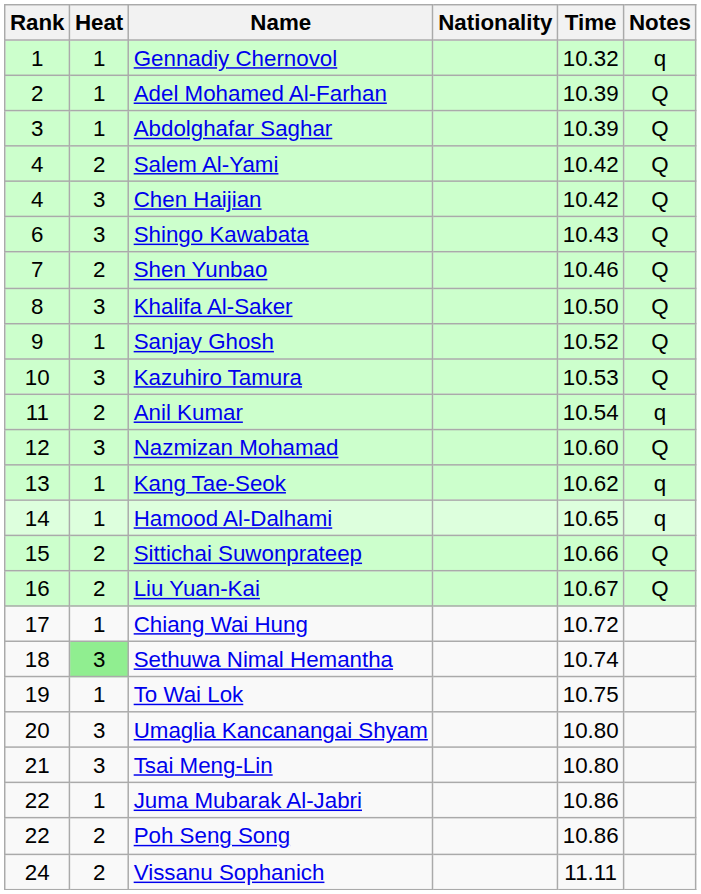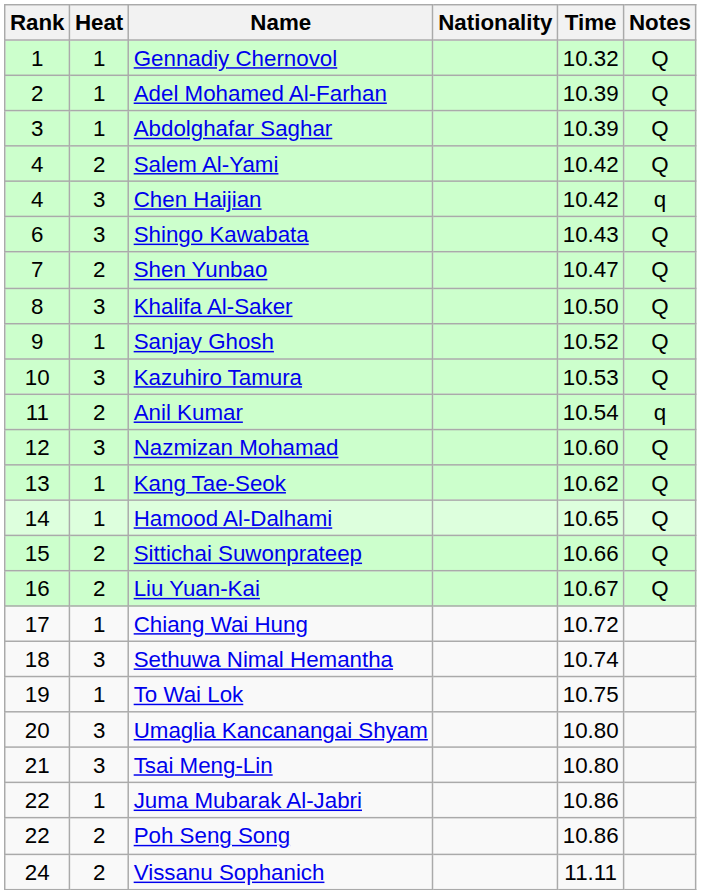 <table class="wikitable sortable" style="text-align:center; font-size:95%">
 <tr>
 <th>Rank</th>
 <th>Heat</th>
 <th>Name</th>
 <th>Nationality</th>
 <th>Time</th>
 <th>Notes</th>
 </tr>
 <tr bgcolor=ccffcc>
 <td>1</td>
 <td>1</td>
 <td align=left><a href='#'>Gennadiy Chernovol</a></td>
 <td align=left></td>
 <td>10.32</td>
-<td>q</td>
+<td>Q</td>
 </tr>
 <tr bgcolor=ccffcc>
 <td>2</td>
 <td>1</td>
 <td align=left><a href='#'>Adel Mohamed Al-Farhan</a></td>
 <td align=left></td>
 <td>10.39</td>
 <td>Q</td>
 </tr>
 <tr bgcolor=ccffcc>
 <td>3</td>
 <td>1</td>
 <td align=left><a href='#'>Abdolghafar Saghar</a></td>
 <td align=left></td>
 <td>10.39</td>
 <td>Q</td>
 </tr>
 <tr bgcolor=ccffcc>
 <td>4</td>
 <td>2</td>
 <td align=left><a href='#'>Salem Al-Yami</a></td>
 <td align=left></td>
 <td>10.42</td>
 <td>Q</td>
 </tr>
 <tr bgcolor=ccffcc>
 <td>4</td>
 <td>3</td>
 <td align=left><a href='#'>Chen Haijian</a></td>
 <td align=left></td>
 <td>10.42</td>
-<td>Q</td>
+<td>q</td>
 </tr>
 <tr bgcolor=ccffcc>
 <td>6</td>
 <td>3</td>
 <td align=left><a href='#'>Shingo Kawabata</a></td>
 <td align=left></td>
 <td>10.43</td>
 <td>Q</td>
 </tr>
 <tr bgcolor=ccffcc>
 <td>7</td>
 <td>2</td>
 <td align=left><a href='#'>Shen Yunbao</a></td>
 <td align=left></td>
-<td>10.46</td>
+<td>10.47</td>
 <td>Q</td>
 </tr>
 <tr bgcolor=ccffcc>
 <td>8</td>
 <td>3</td>
 <td align=left><a href='#'>Khalifa Al-Saker</a></td>
 <td align=left></td>
 <td>10.50</td>
 <td>Q</td>
 </tr>
 <tr bgcolor=ccffcc>
 <td>9</td>
 <td>1</td>
 <td align=left><a href='#'>Sanjay Ghosh</a></td>
 <td align=left></td>
 <td>10.52</td>
 <td>Q</td>
 </tr>
 <tr bgcolor=ccffcc>
 <td>10</td>
 <td>3</td>
 <td align=left><a href='#'>Kazuhiro Tamura</a></td>
 <td align=left></td>
 <td>10.53</td>
 <td>Q</td>
 </tr>
 <tr bgcolor=ccffcc>
 <td>11</td>
 <td>2</td>
 <td align=left><a href='#'>Anil Kumar</a></td>
 <td align=left></td>
 <td>10.54</td>
 <td>q</td>
 </tr>
 <tr bgcolor=ccffcc>
 <td>12</td>
 <td>3</td>
 <td align=left><a href='#'>Nazmizan Mohamad</a></td>
 <td align=left></td>
 <td>10.60</td>
 <td>Q</td>
 </tr>
 <tr bgcolor=ccffcc>
 <td>13</td>
 <td>1</td>
 <td align=left><a href='#'>Kang Tae-Seok</a></td>
 <td align=left></td>
 <td>10.62</td>
-<td>q</td>
+<td>Q</td>
 </tr>
 <tr bgcolor=ddffdd>
 <td>14</td>
 <td>1</td>
 <td align=left><a href='#'>Hamood Al-Dalhami</a></td>
 <td align=left></td>
 <td>10.65</td>
-<td>q</td>
+<td>Q</td>
 </tr>
 <tr bgcolor=ccffcc>
 <td>15</td>
 <td>2</td>
 <td align=left><a href='#'>Sittichai Suwonprateep</a></td>
 <td align=left></td>
 <td>10.66</td>
 <td>Q</td>
 </tr>
 <tr bgcolor=ccffcc>
 <td>16</td>
 <td>2</td>
 <td align=left><a href='#'>Liu Yuan-Kai</a></td>
 <td align=left></td>
 <td>10.67</td>
 <td>Q</td>
 </tr>
 <tr>
 <td>17</td>
 <td>1</td>
 <td align=left><a href='#'>Chiang Wai Hung</a></td>
 <td align=left></td>
 <td>10.72</td>
 <td></td>
 </tr>
 <tr>
 <td>18</td>
-<td style="background: lightgreen;">3</td>
+<td>3</td>
 <td align=left><a href='#'>Sethuwa Nimal Hemantha</a></td>
 <td align=left></td>
 <td>10.74</td>
 <td></td>
 </tr>
 <tr>
 <td>19</td>
 <td>1</td>
 <td align=left><a href='#'>To Wai Lok</a></td>
 <td align=left></td>
 <td>10.75</td>
 <td></td>
 </tr>
 <tr>
 <td>20</td>
 <td>3</td>
 <td align=left><a href='#'>Umaglia Kancanangai Shyam</a></td>
 <td align=left></td>
 <td>10.80</td>
 <td></td>
 </tr>
 <tr>
 <td>21</td>
 <td>3</td>
 <td align=left><a href='#'>Tsai Meng-Lin</a></td>
 <td align=left></td>
 <td>10.80</td>
 <td></td>
 </tr>
 <tr>
 <td>22</td>
 <td>1</td>
 <td align=left><a href='#'>Juma Mubarak Al-Jabri</a></td>
 <td align=left></td>
 <td>10.86</td>
 <td></td>
 </tr>
 <tr>
 <td>22</td>
 <td>2</td>
 <td align=left><a href='#'>Poh Seng Song</a></td>
 <td align=left></td>
 <td>10.86</td>
 <td></td>
 </tr>
 <tr>
 <td>24</td>
 <td>2</td>
 <td align=left><a href='#'>Vissanu Sophanich</a></td>
 <td align=left></td>
 <td>11.11</td>
 <td></td>
 </tr>
 </table>
